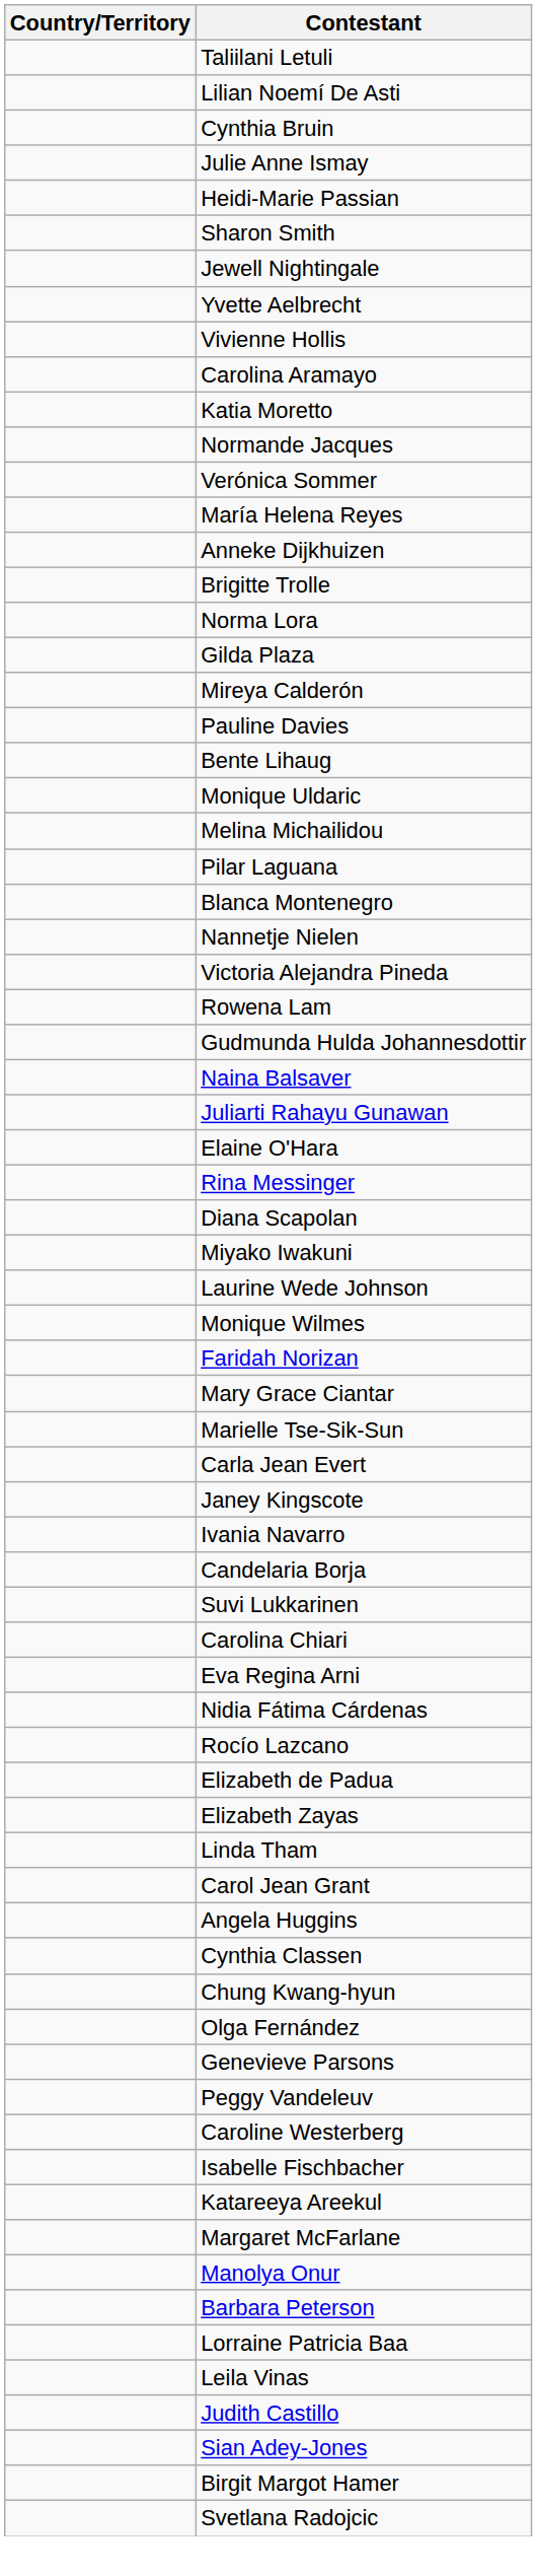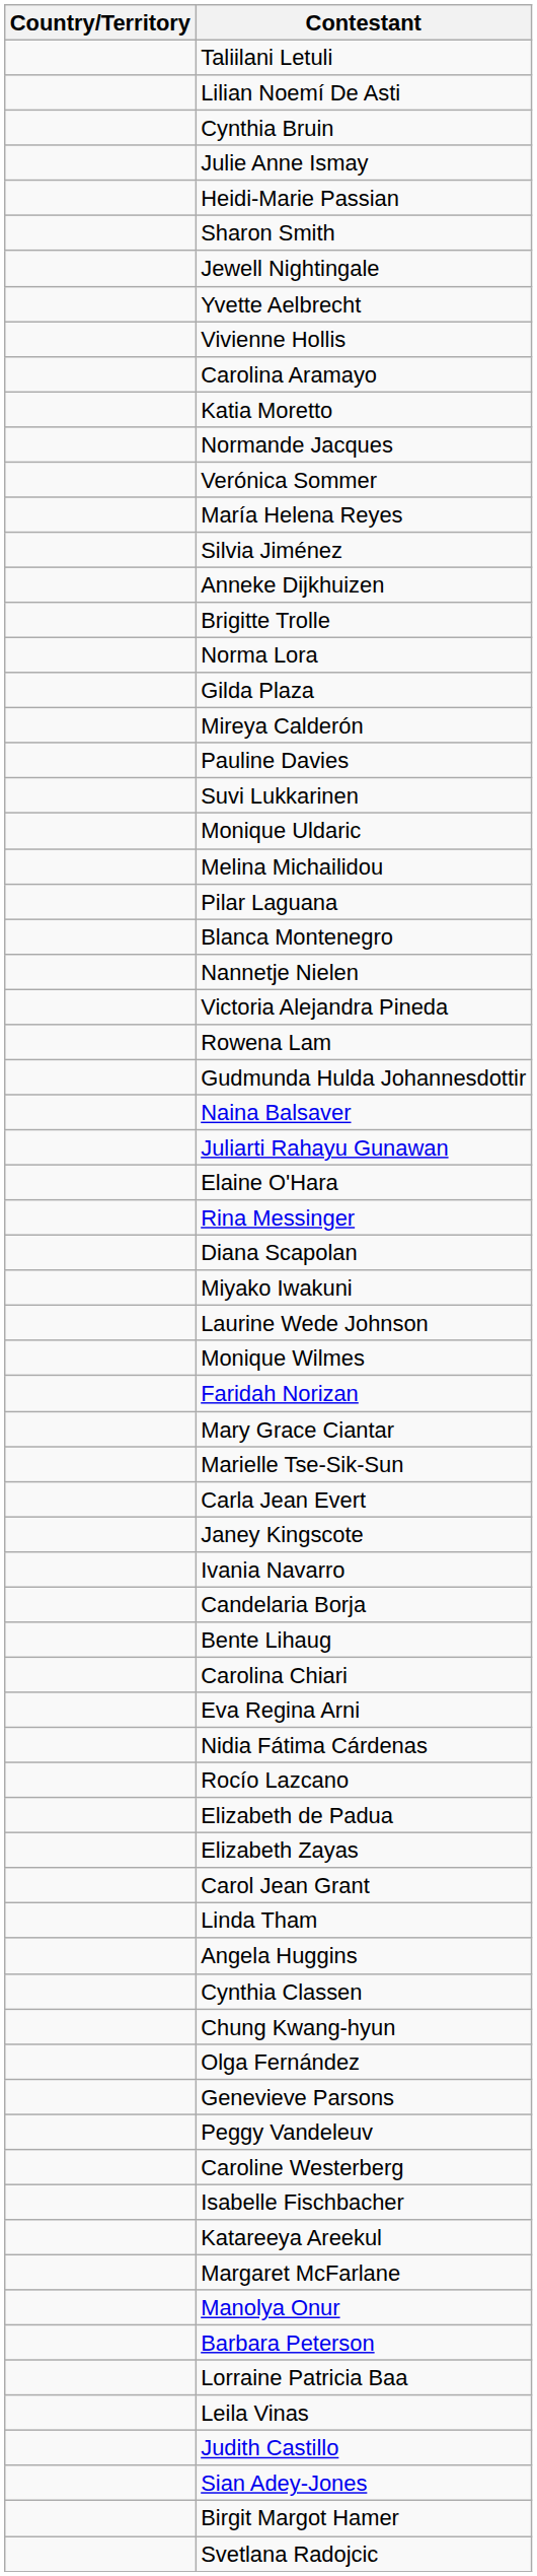 <table class="wikitable sortable" style="font-size: 95%">
 <tr>
 <th>Country/Territory</th>
 <th>Contestant</th>
 </tr>
 <tr>
 <td></td>
 <td>Taliilani Letuli</td>
 </tr>
 <tr>
 <td></td>
 <td>Lilian Noemí De Asti</td>
 </tr>
 <tr>
 <td></td>
 <td>Cynthia Bruin</td>
 </tr>
 <tr>
 <td></td>
 <td>Julie Anne Ismay</td>
 </tr>
 <tr>
 <td></td>
 <td>Heidi-Marie Passian</td>
 </tr>
 <tr>
 <td></td>
 <td>Sharon Smith</td>
 </tr>
 <tr>
 <td></td>
 <td>Jewell Nightingale</td>
 </tr>
 <tr>
 <td></td>
 <td>Yvette Aelbrecht</td>
 </tr>
 <tr>
 <td></td>
 <td>Vivienne Hollis</td>
 </tr>
 <tr>
 <td></td>
 <td>Carolina Aramayo</td>
 </tr>
 <tr>
 <td></td>
 <td>Katia Moretto</td>
 </tr>
 <tr>
 <td></td>
 <td>Normande Jacques</td>
 </tr>
 <tr>
 <td></td>
 <td>Verónica Sommer</td>
 </tr>
 <tr>
 <td></td>
 <td>María Helena Reyes</td>
 </tr>
 <tr>
 <td></td>
+<td>Silvia Jiménez</td>
+</tr>
+<tr>
+<td></td>
 <td>Anneke Dijkhuizen</td>
 </tr>
 <tr>
 <td></td>
 <td>Brigitte Trolle</td>
 </tr>
 <tr>
 <td></td>
 <td>Norma Lora</td>
 </tr>
 <tr>
 <td></td>
 <td>Gilda Plaza</td>
 </tr>
 <tr>
 <td></td>
 <td>Mireya Calderón</td>
 </tr>
 <tr>
 <td></td>
 <td>Pauline Davies</td>
 </tr>
 <tr>
 <td></td>
-<td>Bente Lihaug</td>
+<td>Suvi Lukkarinen</td>
 </tr>
 <tr>
 <td></td>
 <td>Monique Uldaric</td>
 </tr>
 <tr>
 <td></td>
 <td>Melina Michailidou</td>
 </tr>
 <tr>
 <td></td>
 <td>Pilar Laguana</td>
 </tr>
 <tr>
 <td></td>
 <td>Blanca Montenegro</td>
 </tr>
 <tr>
 <td></td>
 <td>Nannetje Nielen</td>
 </tr>
 <tr>
 <td></td>
 <td>Victoria Alejandra Pineda</td>
 </tr>
 <tr>
 <td></td>
 <td>Rowena Lam</td>
 </tr>
 <tr>
 <td></td>
 <td>Gudmunda Hulda Johannesdottir</td>
 </tr>
 <tr>
 <td></td>
 <td><a href='#'>Naina Balsaver</a></td>
 </tr>
 <tr>
 <td></td>
 <td><a href='#'>Juliarti Rahayu Gunawan</a></td>
 </tr>
 <tr>
 <td></td>
 <td>Elaine O'Hara</td>
 </tr>
 <tr>
 <td></td>
 <td><a href='#'>Rina Messinger</a></td>
 </tr>
 <tr>
 <td></td>
 <td>Diana Scapolan</td>
 </tr>
 <tr>
 <td></td>
 <td>Miyako Iwakuni</td>
 </tr>
 <tr>
 <td></td>
 <td>Laurine Wede Johnson</td>
 </tr>
 <tr>
 <td></td>
 <td>Monique Wilmes</td>
 </tr>
 <tr>
 <td></td>
 <td><a href='#'>Faridah Norizan</a></td>
 </tr>
 <tr>
 <td></td>
 <td>Mary Grace Ciantar</td>
 </tr>
 <tr>
 <td></td>
 <td>Marielle Tse-Sik-Sun</td>
 </tr>
 <tr>
 <td></td>
 <td>Carla Jean Evert</td>
 </tr>
 <tr>
 <td></td>
 <td>Janey Kingscote</td>
 </tr>
 <tr>
 <td></td>
 <td>Ivania Navarro</td>
 </tr>
 <tr>
 <td></td>
 <td>Candelaria Borja</td>
 </tr>
 <tr>
 <td></td>
-<td>Suvi Lukkarinen</td>
+<td>Bente Lihaug</td>
 </tr>
 <tr>
 <td></td>
 <td>Carolina Chiari</td>
 </tr>
 <tr>
 <td></td>
 <td>Eva Regina Arni</td>
 </tr>
 <tr>
 <td></td>
 <td>Nidia Fátima Cárdenas</td>
 </tr>
 <tr>
 <td></td>
 <td>Rocío Lazcano</td>
 </tr>
 <tr>
 <td></td>
 <td>Elizabeth de Padua</td>
 </tr>
 <tr>
 <td></td>
 <td>Elizabeth Zayas</td>
 </tr>
 <tr>
 <td></td>
-<td>Linda Tham</td>
+<td>Carol Jean Grant</td>
 </tr>
 <tr>
 <td></td>
-<td>Carol Jean Grant</td>
+<td>Linda Tham</td>
 </tr>
 <tr>
 <td></td>
 <td>Angela Huggins</td>
 </tr>
 <tr>
 <td></td>
 <td>Cynthia Classen</td>
 </tr>
 <tr>
 <td></td>
 <td>Chung Kwang-hyun</td>
 </tr>
 <tr>
 <td></td>
 <td>Olga Fernández</td>
 </tr>
 <tr>
 <td></td>
 <td>Genevieve Parsons</td>
 </tr>
 <tr>
 <td></td>
 <td>Peggy Vandeleuv</td>
 </tr>
 <tr>
 <td></td>
 <td>Caroline Westerberg</td>
 </tr>
 <tr>
 <td></td>
 <td>Isabelle Fischbacher</td>
 </tr>
 <tr>
 <td></td>
 <td>Katareeya Areekul</td>
 </tr>
 <tr>
 <td></td>
 <td>Margaret McFarlane</td>
 </tr>
 <tr>
 <td></td>
 <td><a href='#'>Manolya Onur</a></td>
 </tr>
 <tr>
 <td></td>
 <td><a href='#'>Barbara Peterson</a></td>
 </tr>
 <tr>
 <td></td>
 <td>Lorraine Patricia Baa</td>
 </tr>
 <tr>
 <td></td>
 <td>Leila Vinas</td>
 </tr>
 <tr>
 <td></td>
 <td><a href='#'>Judith Castillo</a></td>
 </tr>
 <tr>
 <td></td>
 <td><a href='#'>Sian Adey-Jones</a></td>
 </tr>
 <tr>
 <td></td>
 <td>Birgit Margot Hamer</td>
 </tr>
 <tr>
 <td></td>
 <td>Svetlana Radojcic</td>
 </tr>
 </table>
